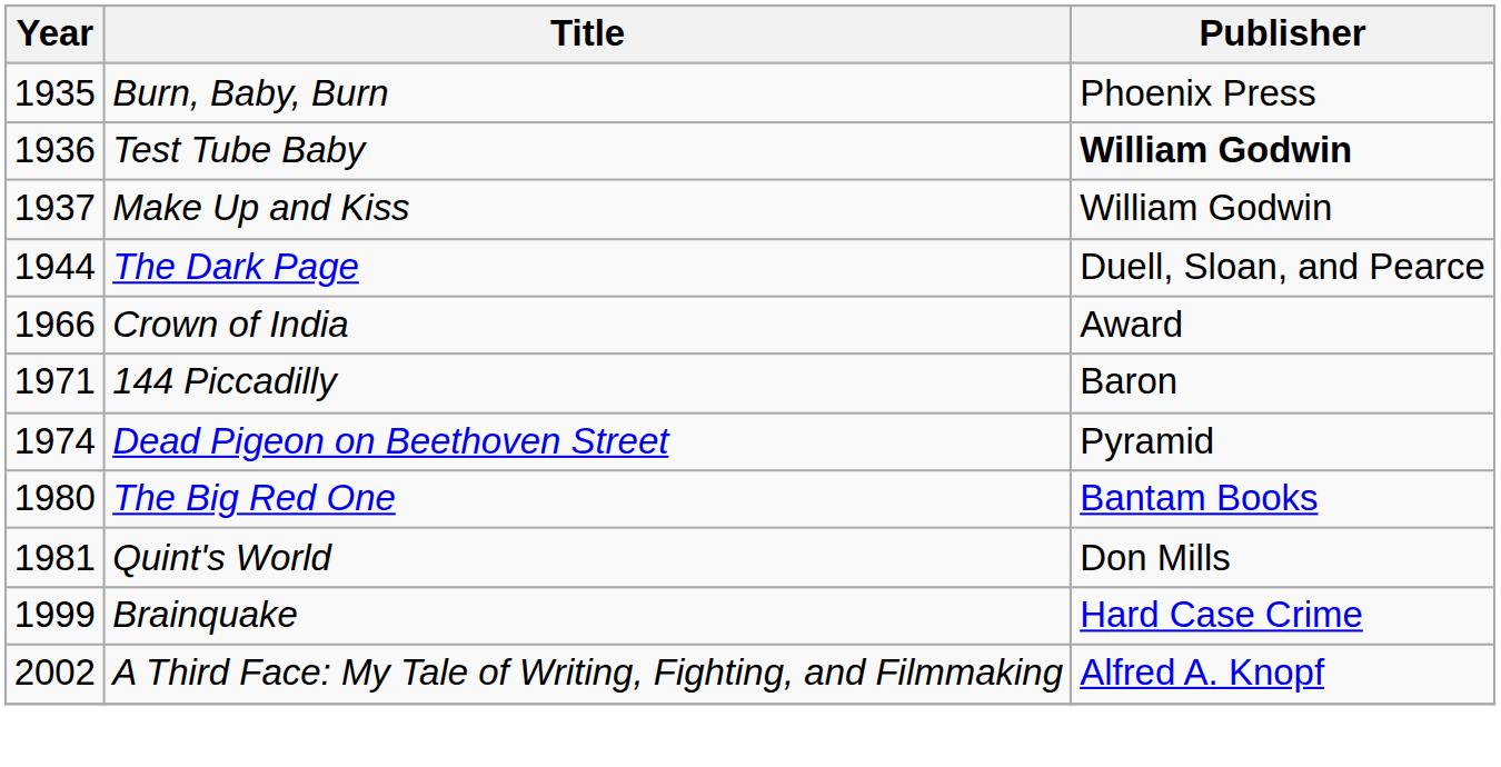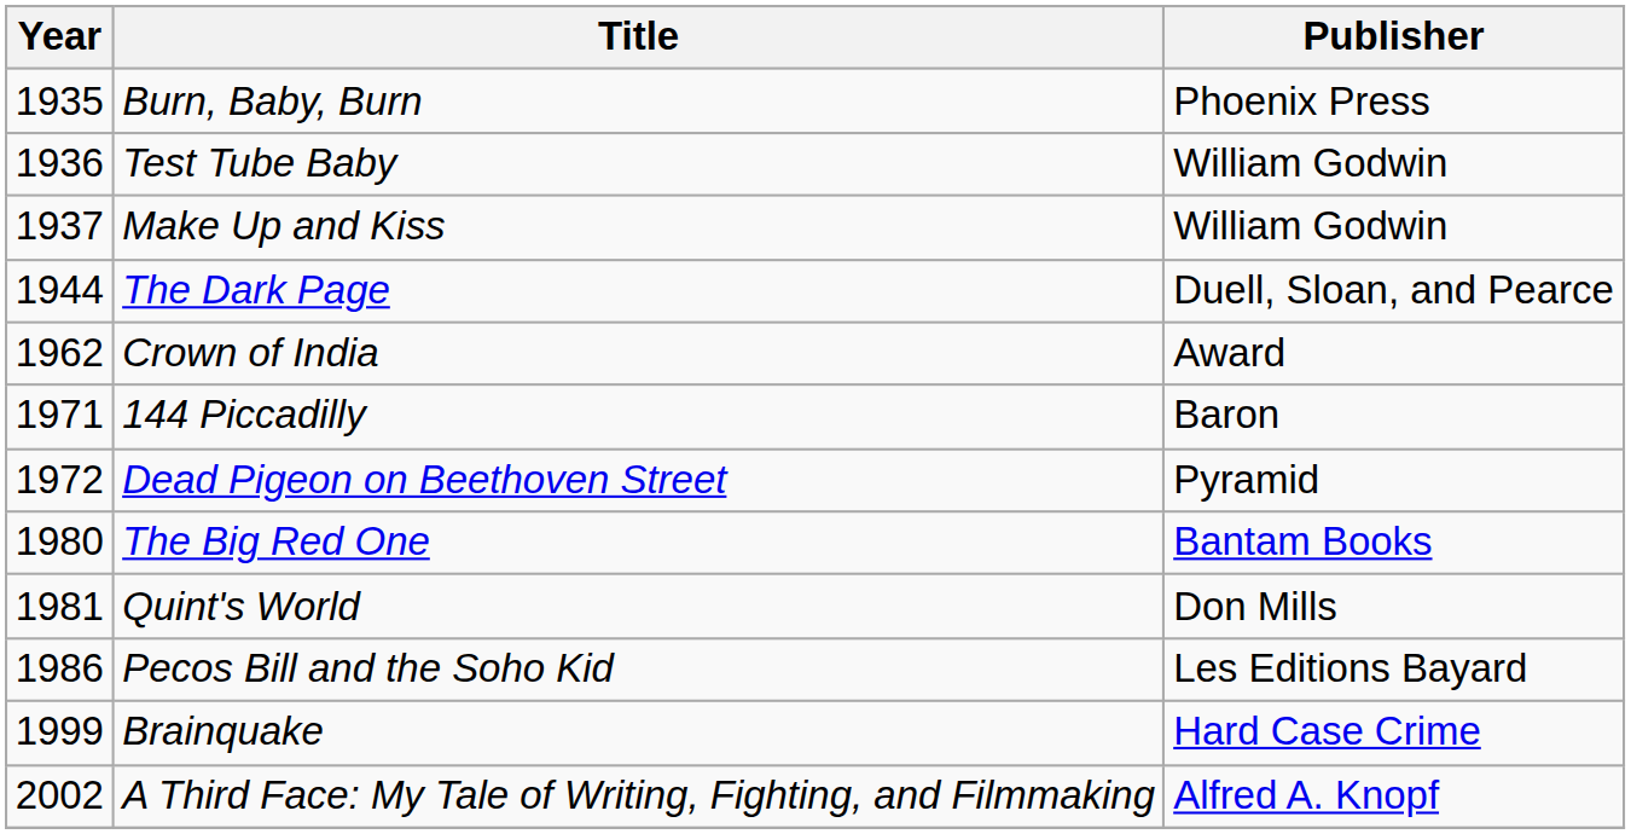 <table class="wikitable plainrowheaders sortable">
 <tr style="background:#ccc; text-align:center;">
 <th scope="col">Year</th>
 <th scope="col">Title</th>
 <th scope="col">Publisher</th>
 </tr>
 <tr>
 <td>1935</td>
 <td><em>Burn, Baby, Burn</em></td>
 <td>Phoenix Press</td>
 </tr>
 <tr>
 <td>1936</td>
 <td><em>Test Tube Baby</em></td>
-<td><strong>William Godwin</strong></td>
+<td>William Godwin</td>
 </tr>
 <tr>
 <td>1937</td>
 <td><em>Make Up and Kiss</em></td>
 <td>William Godwin</td>
 </tr>
 <tr>
 <td>1944</td>
 <td><em><a href='#'>The Dark Page</a></em></td>
 <td>Duell, Sloan, and Pearce</td>
 </tr>
 <tr>
-<td>1966</td>
+<td>1962</td>
 <td><em>Crown of India</em></td>
 <td>Award</td>
 </tr>
 <tr>
 <td>1971</td>
 <td><em>144 Piccadilly</em></td>
 <td>Baron</td>
 </tr>
 <tr>
-<td>1974</td>
+<td>1972</td>
 <td><em><a href='#'>Dead Pigeon on Beethoven Street</a></em></td>
 <td>Pyramid</td>
 </tr>
 <tr>
 <td>1980</td>
 <td><em><a href='#'>The Big Red One</a></em></td>
 <td><a href='#'>Bantam Books</a></td>
 </tr>
 <tr>
 <td>1981</td>
 <td><em>Quint's World</em></td>
 <td>Don Mills</td>
 </tr>
 <tr>
+<td>1986</td>
+<td><em>Pecos Bill and the Soho Kid</em></td>
+<td>Les Editions Bayard</td>
+</tr>
+<tr>
 <td>1999</td>
 <td><em>Brainquake</em></td>
 <td><a href='#'>Hard Case Crime</a></td>
 </tr>
 <tr>
 <td>2002</td>
 <td><em>A Third Face: My Tale of Writing, Fighting, and Filmmaking</em></td>
 <td><a href='#'>Alfred A. Knopf</a></td>
 </tr>
 <tr>
 </tr>
 </table>
